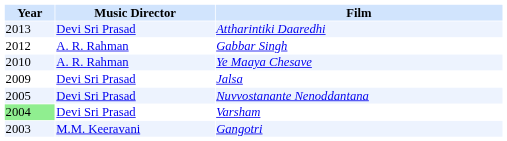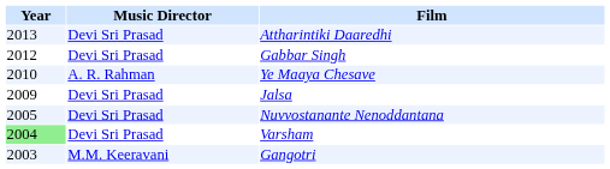 <table cellspacing="1" cellpadding="1" border="0" width="50%">
 <tr bgcolor="#d1e4fd">
 <th>Year</th>
 <th>Music Director</th>
 <th>Film</th>
 </tr>
 <tr bgcolor=#edf3fe>
 <td>2013</td>
 <td><a href='#'>Devi Sri Prasad</a></td>
 <td><em><a href='#'>Attharintiki Daaredhi</a></em></td>
 </tr>
 <tr>
 <td>2012</td>
-<td><a href='#'>A. R. Rahman</a></td>
+<td><a href='#'>Devi Sri Prasad</a></td>
 <td><em><a href='#'>Gabbar Singh</a></em></td>
 </tr>
 <tr bgcolor=#edf3fe>
 <td>2010</td>
 <td><a href='#'>A. R. Rahman</a></td>
 <td><em><a href='#'>Ye Maaya Chesave</a></em></td>
 </tr>
 <tr>
 <td>2009</td>
 <td><a href='#'>Devi Sri Prasad</a></td>
 <td><em><a href='#'>Jalsa</a></em></td>
 </tr>
 <tr bgcolor=#edf3fe>
 <td>2005</td>
 <td><a href='#'>Devi Sri Prasad</a></td>
 <td><em><a href='#'>Nuvvostanante Nenoddantana</a></em></td>
 </tr>
 <tr>
 <td style="background: lightgreen;">2004</td>
 <td><a href='#'>Devi Sri Prasad</a></td>
 <td><em><a href='#'>Varsham</a></em></td>
 </tr>
 <tr bgcolor=#edf3fe>
 <td>2003</td>
 <td><a href='#'>M.M. Keeravani</a></td>
 <td><em><a href='#'>Gangotri</a></em></td>
 </tr>
 <tr>
 </tr>
 </table>
